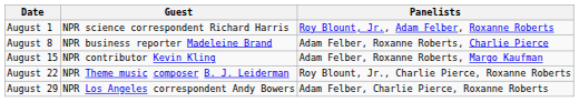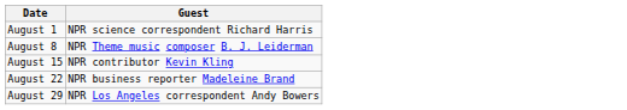 <table class="wikitable">
 <tr>
 <th>Date</th>
 <th>Guest</th>
-<th>Panelists</th>
 </tr>
 <tr>
 <td>August 1</td>
 <td>NPR science correspondent Richard Harris</td>
-<td><a href='#'>Roy Blount, Jr.</a>, <a href='#'>Adam Felber</a>, <a href='#'>Roxanne Roberts</a></td>
 </tr>
 <tr>
 <td>August 8</td>
-<td>NPR business reporter <a href='#'>Madeleine Brand</a></td>
-<td>Adam Felber, Roxanne Roberts, <a href='#'>Charlie Pierce</a></td>
+<td>NPR <a href='#'>Theme music</a> <a href='#'>composer</a> <a href='#'>B. J. Leiderman</a></td>
 </tr>
 <tr>
 <td>August 15</td>
 <td>NPR contributor <a href='#'>Kevin Kling</a></td>
-<td>Adam Felber, Roxanne Roberts, <a href='#'>Margo Kaufman</a></td>
 </tr>
 <tr>
 <td>August 22</td>
-<td>NPR <a href='#'>Theme music</a> <a href='#'>composer</a> <a href='#'>B. J. Leiderman</a></td>
-<td>Roy Blount, Jr., Charlie Pierce, Roxanne Roberts</td>
+<td>NPR business reporter <a href='#'>Madeleine Brand</a></td>
 </tr>
 <tr>
 <td>August 29</td>
 <td>NPR <a href='#'>Los Angeles</a> correspondent Andy Bowers</td>
-<td>Adam Felber, Charlie Pierce, Roxanne Roberts</td>
 </tr>
 </table>
